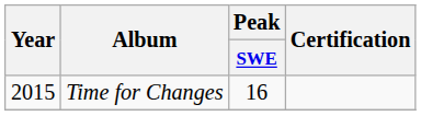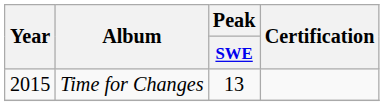 <table class="wikitable">
 <tr>
 <th width="33" rowspan="2" style="text-align:center;">Year</th>
 <th rowspan="2">Album</th>
 <th colspan="1">Peak</th>
 <th rowspan="2">Certification</th>
 </tr>
 <tr>
 <th align="center"><a href='#'><small>SWE</small></a><br></th>
 </tr>
 <tr>
 <td align="center">2015</td>
 <td><em>Time for Changes</em></td>
-<td align="center">16</td>
+<td align="center">13</td>
 <td></td>
 </tr>
 <tr>
 </tr>
 </table>
